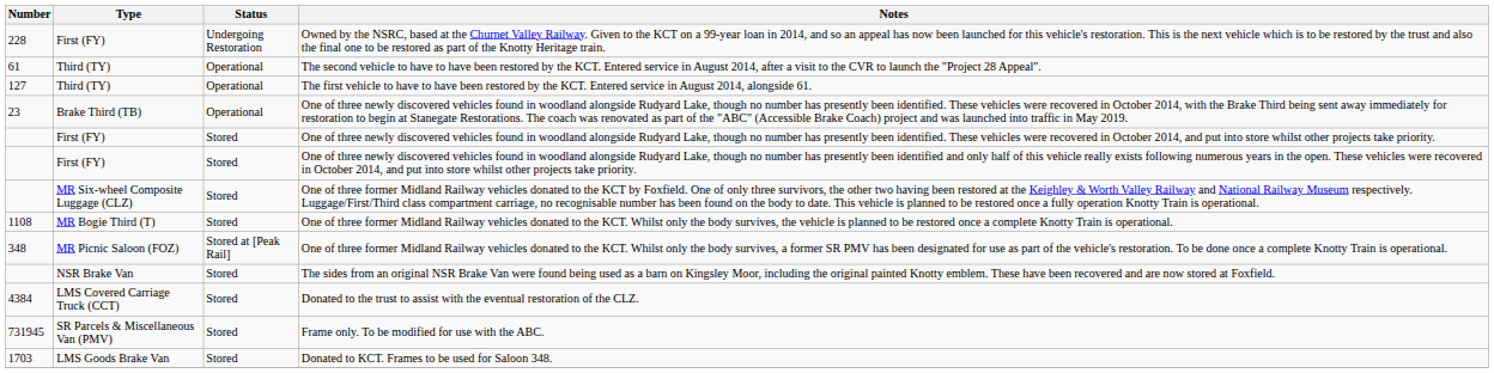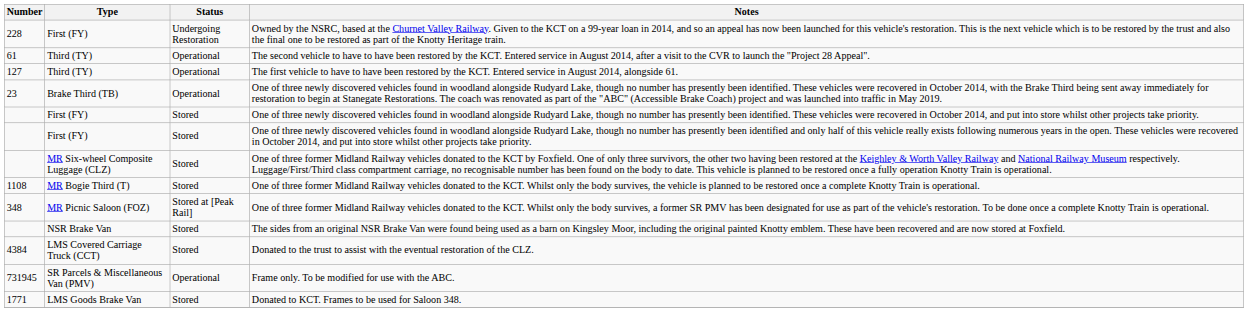 <table class="wikitable">
 <tr>
 <th>Number</th>
 <th>Type</th>
 <th>Status</th>
 <th>Notes</th>
 </tr>
 <tr>
 <td>228</td>
 <td>First (FY)</td>
 <td>Undergoing Restoration</td>
 <td>Owned by the NSRC, based at the <a href='#'>Churnet Valley Railway</a>. Given to the KCT on a 99-year loan in 2014, and so an appeal has now been launched for this vehicle's restoration. This is the next vehicle which is to be restored by the trust and also the final one to be restored as part of the Knotty Heritage train.</td>
 </tr>
 <tr>
 <td>61</td>
 <td>Third (TY)</td>
 <td>Operational</td>
 <td>The second vehicle to have to have been restored by the KCT. Entered service in August 2014, after a visit to the CVR to launch the "Project 28 Appeal".</td>
 </tr>
 <tr>
 <td>127</td>
 <td>Third (TY)</td>
 <td>Operational</td>
 <td>The first vehicle to have to have been restored by the KCT. Entered service in August 2014, alongside 61.</td>
 </tr>
 <tr>
 <td>23</td>
 <td>Brake Third (TB)</td>
 <td>Operational</td>
 <td>One of three newly discovered vehicles found in woodland alongside Rudyard Lake, though no number has presently been identified. These vehicles were recovered in October 2014, with the Brake Third being sent away immediately for restoration to begin at Stanegate Restorations. The coach was renovated as part of the "ABC" (Accessible Brake Coach) project and was launched into traffic in May 2019.</td>
 </tr>
 <tr>
 <td></td>
 <td>First (FY)</td>
 <td>Stored</td>
 <td>One of three newly discovered vehicles found in woodland alongside Rudyard Lake, though no number has presently been identified. These vehicles were recovered in October 2014, and put into store whilst other projects take priority.</td>
 </tr>
 <tr>
 <td></td>
 <td>First (FY)</td>
 <td>Stored</td>
 <td>One of three newly discovered vehicles found in woodland alongside Rudyard Lake, though no number has presently been identified and only half of this vehicle really exists following numerous years in the open. These vehicles were recovered in October 2014, and put into store whilst other projects take priority.</td>
 </tr>
 <tr>
 <td></td>
 <td><a href='#'>MR</a> Six-wheel Composite Luggage (CLZ)</td>
 <td>Stored</td>
 <td>One of three former Midland Railway vehicles donated to the KCT by Foxfield. One of only three survivors, the other two having been restored at the <a href='#'>Keighley & Worth Valley Railway</a> and <a href='#'>National Railway Museum</a> respectively. Luggage/First/Third class compartment carriage, no recognisable number has been found on the body to date. This vehicle is planned to be restored once a fully operation Knotty Train is operational.</td>
 </tr>
 <tr>
 <td>1108</td>
 <td><a href='#'>MR</a> Bogie Third (T)</td>
 <td>Stored</td>
 <td>One of three former Midland Railway vehicles donated to the KCT. Whilst only the body survives, the vehicle is planned to be restored once a complete Knotty Train is operational.</td>
 </tr>
 <tr>
 <td>348</td>
 <td><a href='#'>MR</a> Picnic Saloon (FOZ)</td>
 <td>Stored at [Peak Rail]</td>
 <td>One of three former Midland Railway vehicles donated to the KCT. Whilst only the body survives, a former SR PMV has been designated for use as part of the vehicle's restoration. To be done once a complete Knotty Train is operational.</td>
 </tr>
 <tr>
 <td></td>
 <td>NSR Brake Van</td>
 <td>Stored</td>
 <td>The sides from an original NSR Brake Van were found being used as a barn on Kingsley Moor, including the original painted Knotty emblem. These have been recovered and are now stored at Foxfield.</td>
 </tr>
 <tr>
 <td>4384</td>
 <td>LMS Covered Carriage Truck (CCT)</td>
 <td>Stored</td>
 <td>Donated to the trust to assist with the eventual restoration of the CLZ.</td>
 </tr>
 <tr>
 <td>731945</td>
 <td>SR Parcels & Miscellaneous Van (PMV)</td>
-<td>Stored</td>
+<td>Operational</td>
 <td>Frame only. To be modified for use with the ABC.</td>
 </tr>
 <tr>
-<td>1703</td>
+<td>1771</td>
 <td>LMS Goods Brake Van</td>
 <td>Stored</td>
 <td>Donated to KCT. Frames to be used for Saloon 348.</td>
 </tr>
 <tr>
 </tr>
 </table>
